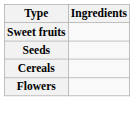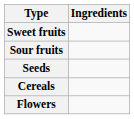 <table class="wikitable">
 <tr>
 <th scope="col">Type</th>
 <th scope="col">Ingredients</th>
 </tr>
 <tr>
 <th scope="row">Sweet fruits</th>
+<td></td>
+</tr>
+<tr>
+<th scope="row">Sour fruits</th>
 <td></td>
 </tr>
 <tr>
 <th scope="row">Seeds</th>
 <td></td>
 </tr>
 <tr>
 <th scope="row">Cereals</th>
 <td></td>
 </tr>
 <tr>
 <th scope="row">Flowers</th>
 <td></td>
 </tr>
 </table>
